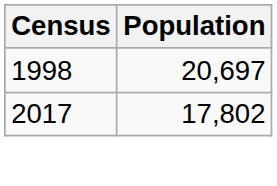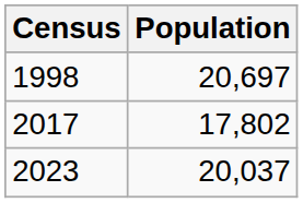 <table class="wikitable">
 <tr>
 <th>Census</th>
 <th>Population</th>
 </tr>
 <tr>
 <td>1998</td>
 <td style="text-align:right">20,697</td>
 </tr>
 <tr>
 <td>2017</td>
 <td style="text-align:right">17,802</td>
 </tr>
+<tr>
+<td>2023</td>
+<td style="text-align:right">20,037</td>
+</tr>
 </table>
